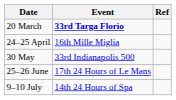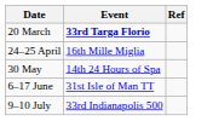 <table class="wikitable" style="font-size: 85%">
 <tr>
 <th>Date</th>
 <th>Event</th>
 <th>Ref</th>
 </tr>
 <tr>
 <td>20 March</td>
 <td><strong><a href='#'>33rd Targa Florio</a></strong></td>
 <td></td>
 </tr>
 <tr>
 <td>24–25 April</td>
 <td><a href='#'>16th Mille Miglia</a></td>
 <td></td>
 </tr>
 <tr>
 <td>30 May</td>
-<td><a href='#'>33rd Indianapolis 500</a></td>
+<td><a href='#'>14th 24 Hours of Spa</a></td>
 <td></td>
 </tr>
 <tr>
-<td>25–26 June</td>
-<td><a href='#'>17th 24 Hours of Le Mans</a></td>
+<td>6–17 June</td>
+<td><a href='#'>31st Isle of Man TT</a></td>
 <td></td>
 </tr>
 <tr>
 <td>9–10 July</td>
-<td><a href='#'>14th 24 Hours of Spa</a></td>
+<td><a href='#'>33rd Indianapolis 500</a></td>
 <td></td>
 </tr>
 </table>
